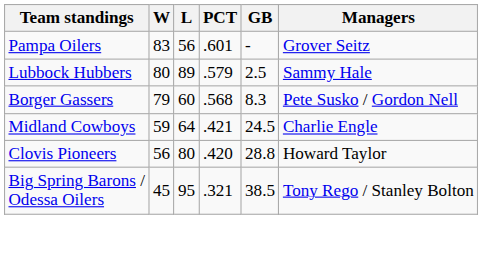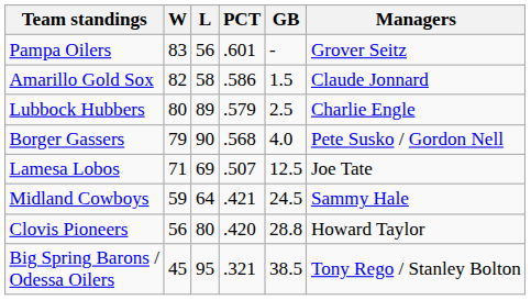 <table class="wikitable">
 <tr>
 <th>Team standings</th>
 <th>W</th>
 <th>L</th>
 <th>PCT</th>
 <th>GB</th>
 <th>Managers</th>
 </tr>
 <tr>
 <td><a href='#'>Pampa Oilers</a></td>
 <td>83</td>
 <td>56</td>
 <td>.601</td>
 <td>-</td>
 <td><a href='#'>Grover Seitz</a></td>
 </tr>
 <tr>
+<td><a href='#'>Amarillo Gold Sox</a></td>
+<td>82</td>
+<td>58</td>
+<td>.586</td>
+<td>1.5</td>
+<td><a href='#'>Claude Jonnard</a></td>
+</tr>
+<tr>
 <td><a href='#'>Lubbock Hubbers</a></td>
 <td>80</td>
 <td>89</td>
 <td>.579</td>
 <td>2.5</td>
-<td><a href='#'>Sammy Hale</a></td>
+<td><a href='#'>Charlie Engle</a></td>
 </tr>
 <tr>
 <td><a href='#'>Borger Gassers</a></td>
 <td>79</td>
-<td>60</td>
+<td>90</td>
 <td>.568</td>
-<td>8.3</td>
+<td>4.0</td>
 <td><a href='#'>Pete Susko</a> / <a href='#'>Gordon Nell</a></td>
+</tr>
+<tr>
+<td><a href='#'>Lamesa Lobos</a></td>
+<td>71</td>
+<td>69</td>
+<td>.507</td>
+<td>12.5</td>
+<td>Joe Tate</td>
 </tr>
 <tr>
 <td><a href='#'>Midland Cowboys</a></td>
 <td>59</td>
 <td>64</td>
 <td>.421</td>
 <td>24.5</td>
-<td><a href='#'>Charlie Engle</a></td>
+<td><a href='#'>Sammy Hale</a></td>
 </tr>
 <tr>
 <td><a href='#'>Clovis Pioneers</a></td>
 <td>56</td>
 <td>80</td>
 <td>.420</td>
 <td>28.8</td>
 <td>Howard Taylor</td>
 </tr>
 <tr>
 <td><a href='#'>Big Spring Barons</a> /<br> <a href='#'>Odessa Oilers</a></td>
 <td>45</td>
 <td>95</td>
 <td>.321</td>
 <td>38.5</td>
 <td><a href='#'>Tony Rego</a> / Stanley Bolton</td>
 </tr>
 </table>
